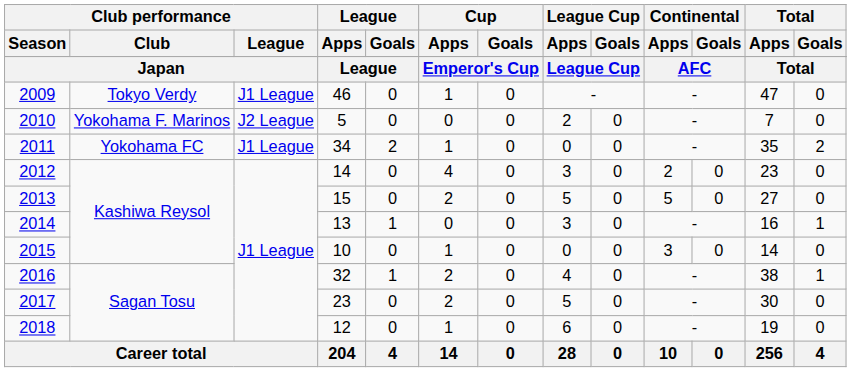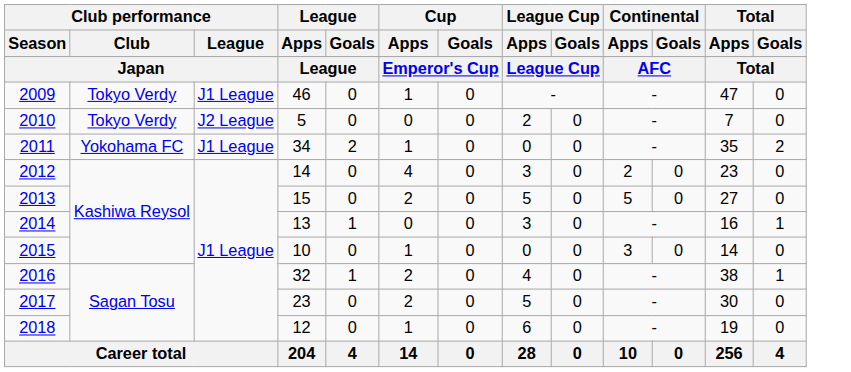 <table class="wikitable" style="text-align:center">
 <tr>
 <th colspan=3>Club performance</th>
 <th colspan=2>League</th>
 <th colspan=2>Cup</th>
 <th colspan=2>League Cup</th>
 <th colspan=2>Continental</th>
 <th colspan=2>Total</th>
 </tr>
 <tr>
 <th>Season</th>
 <th>Club</th>
 <th>League</th>
 <th>Apps</th>
 <th>Goals</th>
 <th>Apps</th>
 <th>Goals</th>
 <th>Apps</th>
 <th>Goals</th>
 <th>Apps</th>
 <th>Goals</th>
 <th>Apps</th>
 <th>Goals</th>
 </tr>
 <tr>
 </tr>
 <tr>
 <th colspan=3>Japan</th>
 <th colspan=2>League</th>
 <th colspan=2><a href='#'>Emperor's Cup</a></th>
 <th colspan=2><a href='#'>League Cup</a></th>
 <th colspan=2><a href='#'>AFC</a></th>
 <th colspan=2>Total</th>
 </tr>
 <tr>
 <td><a href='#'>2009</a></td>
 <td><a href='#'>Tokyo Verdy</a></td>
 <td><a href='#'>J1 League</a></td>
 <td>46</td>
 <td>0</td>
 <td>1</td>
 <td>0</td>
 <td colspan="2">-</td>
 <td colspan="2">-</td>
 <td>47</td>
 <td>0</td>
 </tr>
 <tr>
 <td><a href='#'>2010</a></td>
-<td><a href='#'>Yokohama F. Marinos</a></td>
+<td><a href='#'>Tokyo Verdy</a></td>
 <td><a href='#'>J2 League</a></td>
 <td>5</td>
 <td>0</td>
 <td>0</td>
 <td>0</td>
 <td>2</td>
 <td>0</td>
 <td colspan="2">-</td>
 <td>7</td>
 <td>0</td>
 </tr>
 <tr>
 <td><a href='#'>2011</a></td>
 <td><a href='#'>Yokohama FC</a></td>
 <td><a href='#'>J1 League</a></td>
 <td>34</td>
 <td>2</td>
 <td>1</td>
 <td>0</td>
 <td>0</td>
 <td>0</td>
 <td colspan="2">-</td>
 <td>35</td>
 <td>2</td>
 </tr>
 <tr>
 <td><a href='#'>2012</a></td>
 <td rowspan=4><a href='#'>Kashiwa Reysol</a></td>
 <td rowspan=7><a href='#'>J1 League</a></td>
 <td>14</td>
 <td>0</td>
 <td>4</td>
 <td>0</td>
 <td>3</td>
 <td>0</td>
 <td>2</td>
 <td>0</td>
 <td>23</td>
 <td>0</td>
 </tr>
 <tr>
 <td><a href='#'>2013</a></td>
 <td>15</td>
 <td>0</td>
 <td>2</td>
 <td>0</td>
 <td>5</td>
 <td>0</td>
 <td>5</td>
 <td>0</td>
 <td>27</td>
 <td>0</td>
 </tr>
 <tr>
 <td><a href='#'>2014</a></td>
 <td>13</td>
 <td>1</td>
 <td>0</td>
 <td>0</td>
 <td>3</td>
 <td>0</td>
 <td colspan="2">-</td>
 <td>16</td>
 <td>1</td>
 </tr>
 <tr>
 <td><a href='#'>2015</a></td>
 <td>10</td>
 <td>0</td>
 <td>1</td>
 <td>0</td>
 <td>0</td>
 <td>0</td>
 <td>3</td>
 <td>0</td>
 <td>14</td>
 <td>0</td>
 </tr>
 <tr>
 <td><a href='#'>2016</a></td>
 <td rowspan=3><a href='#'>Sagan Tosu</a></td>
 <td>32</td>
 <td>1</td>
 <td>2</td>
 <td>0</td>
 <td>4</td>
 <td>0</td>
 <td colspan="2">-</td>
 <td>38</td>
 <td>1</td>
 </tr>
 <tr>
 <td><a href='#'>2017</a></td>
 <td>23</td>
 <td>0</td>
 <td>2</td>
 <td>0</td>
 <td>5</td>
 <td>0</td>
 <td colspan="2">-</td>
 <td>30</td>
 <td>0</td>
 </tr>
 <tr>
 <td><a href='#'>2018</a></td>
 <td>12</td>
 <td>0</td>
 <td>1</td>
 <td>0</td>
 <td>6</td>
 <td>0</td>
 <td colspan="2">-</td>
 <td>19</td>
 <td>0</td>
 </tr>
 <tr>
 <th colspan=3>Career total</th>
 <th>204</th>
 <th>4</th>
 <th>14</th>
 <th>0</th>
 <th>28</th>
 <th>0</th>
 <th>10</th>
 <th>0</th>
 <th>256</th>
 <th>4</th>
 </tr>
 </table>
